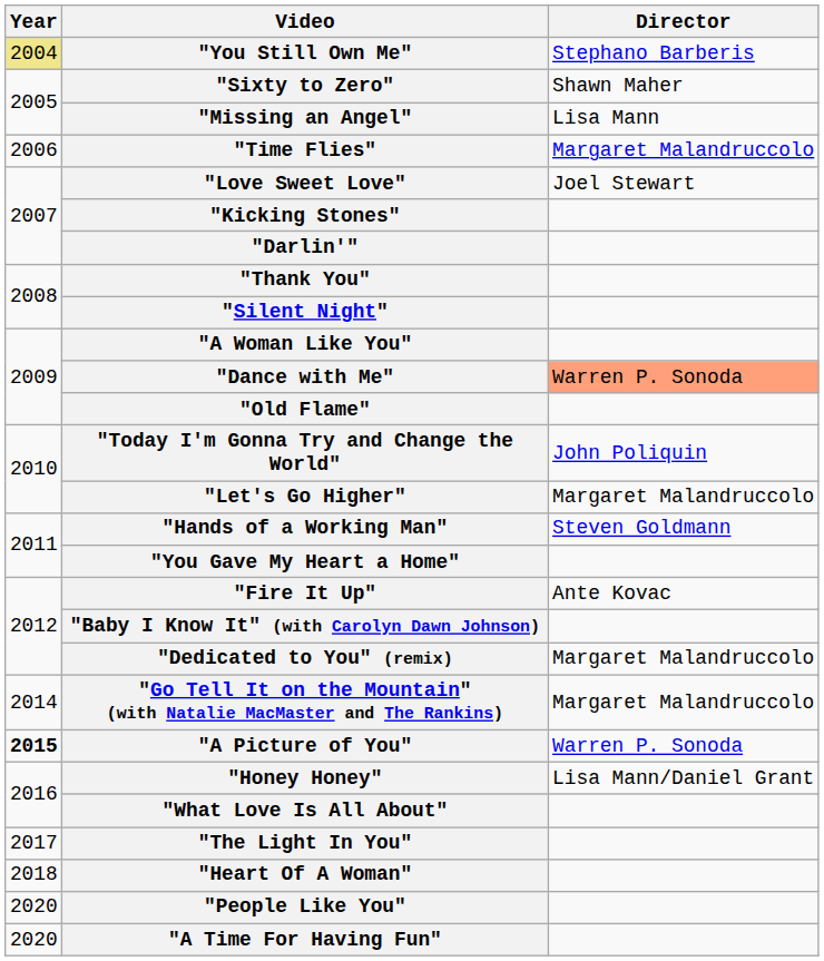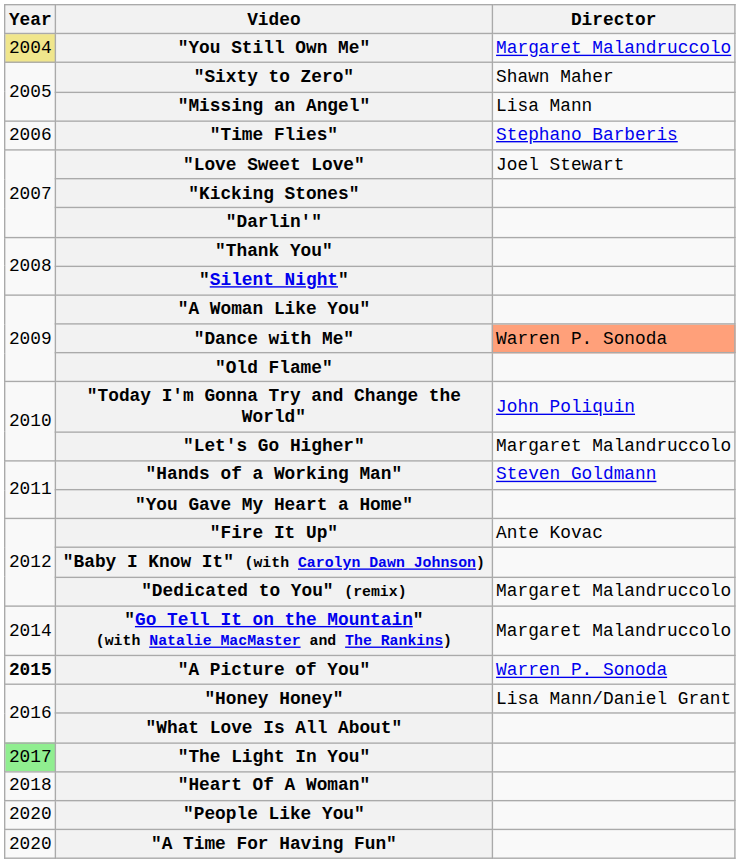 <table class="wikitable plainrowheaders">
 <tr>
 <th>Year</th>
 <th style="width:24em;">Video</th>
 <th>Director</th>
 </tr>
 <tr>
 <td style="background: khaki;">2004</td>
 <th scope="row">"You Still Own Me"</th>
-<td><a href='#'>Stephano Barberis</a></td>
+<td><a href='#'>Margaret Malandruccolo</a></td>
 </tr>
 <tr>
 <td rowspan="2">2005</td>
 <th scope="row">"Sixty to Zero"</th>
 <td>Shawn Maher</td>
 </tr>
 <tr>
 <th scope="row">"Missing an Angel"</th>
 <td>Lisa Mann</td>
 </tr>
 <tr>
 <td>2006</td>
 <th scope="row">"Time Flies"</th>
-<td><a href='#'>Margaret Malandruccolo</a></td>
+<td><a href='#'>Stephano Barberis</a></td>
 </tr>
 <tr>
 <td rowspan="3">2007</td>
 <th scope="row">"Love Sweet Love"</th>
 <td>Joel Stewart</td>
 </tr>
 <tr>
 <th scope="row">"Kicking Stones"</th>
 <td></td>
 </tr>
 <tr>
 <th scope="row">"Darlin'"</th>
 <td></td>
 </tr>
 <tr>
 <td rowspan="2">2008</td>
 <th scope="row">"Thank You"</th>
 <td></td>
 </tr>
 <tr>
 <th scope="row">"<a href='#'>Silent Night</a>"</th>
 <td></td>
 </tr>
 <tr>
 <td rowspan="3">2009</td>
 <th scope="row">"A Woman Like You"</th>
 <td></td>
 </tr>
 <tr>
 <th scope="row">"Dance with Me"</th>
 <td style="background: lightsalmon;">Warren P. Sonoda</td>
 </tr>
 <tr>
 <th scope="row">"Old Flame"</th>
 <td></td>
 </tr>
 <tr>
 <td rowspan="2">2010</td>
 <th scope="row">"Today I'm Gonna Try and Change the World"</th>
 <td><a href='#'>John Poliquin</a></td>
 </tr>
 <tr>
 <th scope="row">"Let's Go Higher"</th>
 <td>Margaret Malandruccolo</td>
 </tr>
 <tr>
 <td rowspan="2">2011</td>
 <th scope="row">"Hands of a Working Man"</th>
 <td><a href='#'>Steven Goldmann</a></td>
 </tr>
 <tr>
 <th scope="row">"You Gave My Heart a Home"</th>
 <td></td>
 </tr>
 <tr>
 <td rowspan="3">2012</td>
 <th scope="row">"Fire It Up"</th>
 <td>Ante Kovac</td>
 </tr>
 <tr>
 <th scope="row">"Baby I Know It" <small>(with <a href='#'>Carolyn Dawn Johnson</a>)</small></th>
 <td></td>
 </tr>
 <tr>
 <th scope="row">"Dedicated to You" <small>(remix)</small></th>
 <td>Margaret Malandruccolo</td>
 </tr>
 <tr>
 <td>2014</td>
 <th scope="row">"<a href='#'>Go Tell It on the Mountain</a>"<br><small>(with <a href='#'>Natalie MacMaster</a> and <a href='#'>The Rankins</a>)</small></th>
 <td>Margaret Malandruccolo</td>
 </tr>
 <tr>
 <td><strong>2015</strong></td>
 <th scope="row">"A Picture of You"</th>
 <td><a href='#'>Warren P. Sonoda</a></td>
 </tr>
 <tr>
 <td rowspan="2">2016</td>
 <th scope="row">"Honey Honey"</th>
 <td>Lisa Mann/Daniel Grant</td>
 </tr>
 <tr>
 <th scope="row">"What Love Is All About"</th>
 <td></td>
 </tr>
 <tr>
-<td>2017</td>
+<td style="background: lightgreen;">2017</td>
 <th scope="row">"The Light In You"</th>
 <td></td>
 </tr>
 <tr>
 <td>2018</td>
 <th scope="row">"Heart Of A Woman"</th>
 <td></td>
 </tr>
 <tr>
 <td>2020</td>
 <th>"People Like You"</th>
 <td></td>
 </tr>
 <tr>
 <td>2020</td>
 <th>"A Time For Having Fun"</th>
 <td></td>
 </tr>
 </table>
